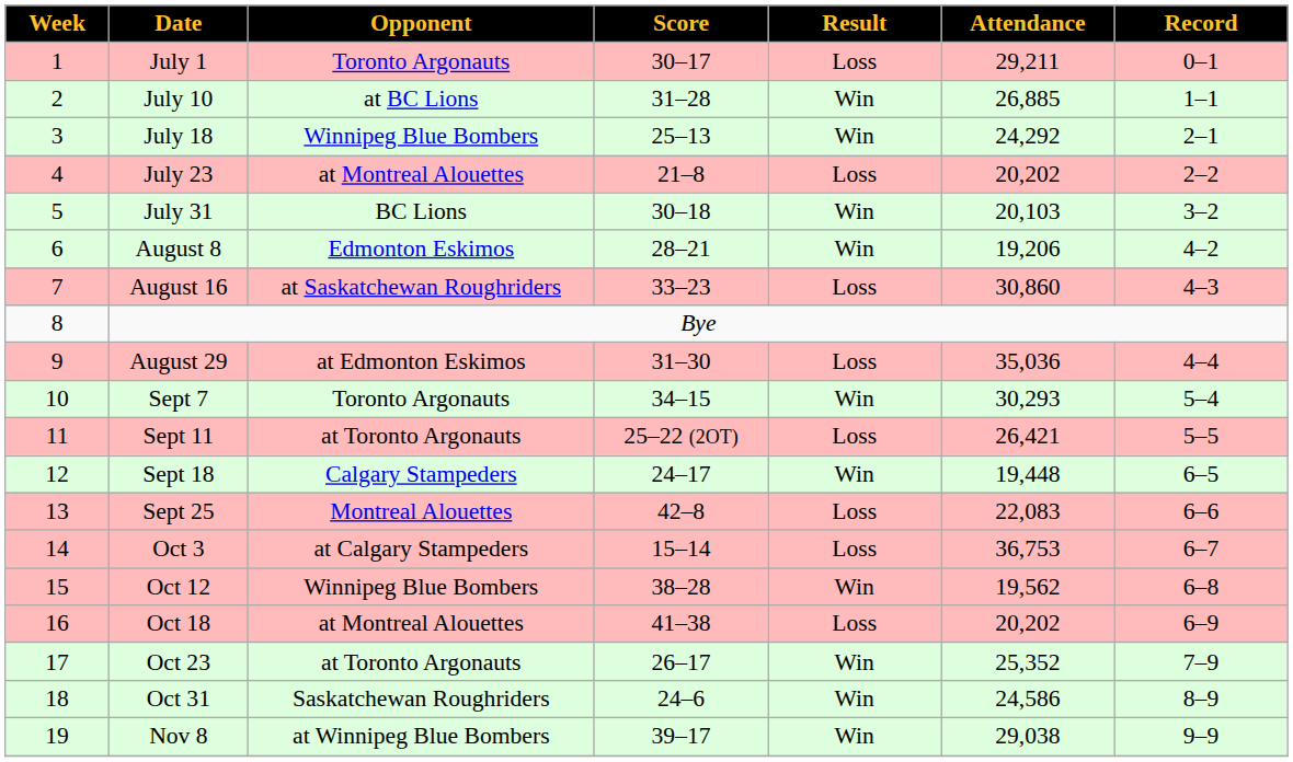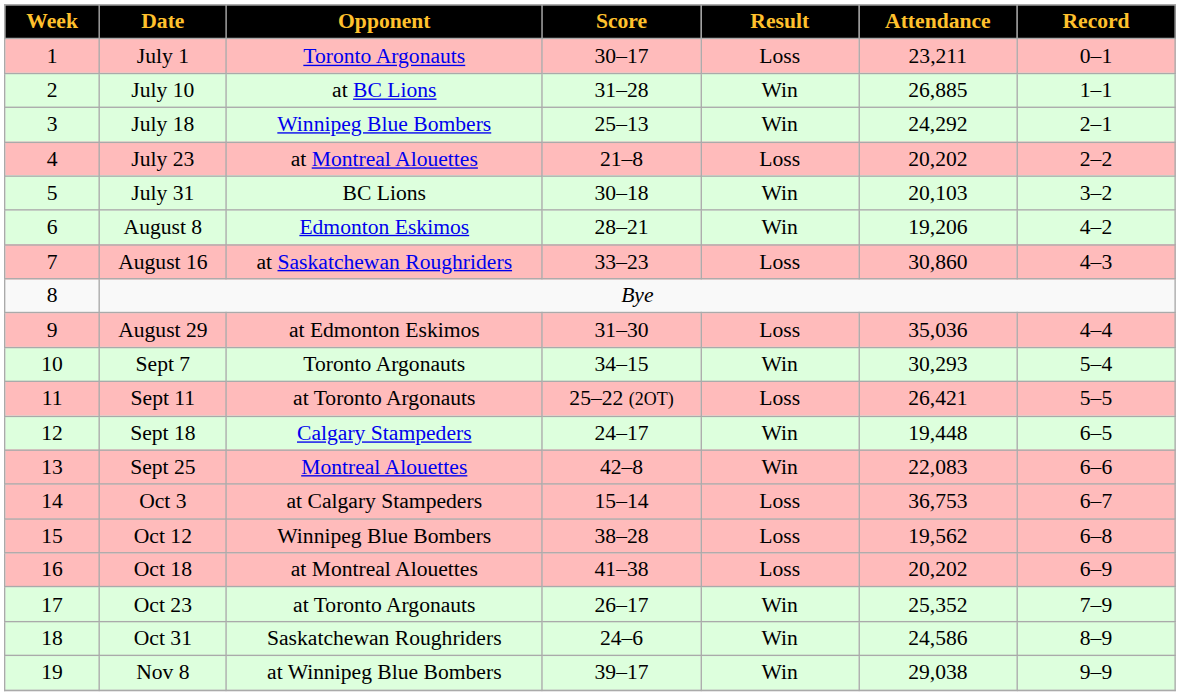 <table class="wikitable sortable">
 <tr>
 <th style="background:black;color:#FFC12D;"  width="6%">Week</th>
 <th style="background:black;color:#FFC12D;"  width="8%">Date</th>
 <th style="background:black;color:#FFC12D;"  width="20%">Opponent</th>
 <th style="background:black;color:#FFC12D;"  width="10%">Score</th>
 <th style="background:black;color:#FFC12D;"  width="10%">Result</th>
 <th style="background:black;color:#FFC12D;"  width="10%">Attendance</th>
 <th style="background:black;color:#FFC12D;"  width="10%">Record</th>
 </tr>
 <tr align="center" bgcolor="#ffbbbb">
 <td>1</td>
 <td>July 1</td>
 <td><a href='#'>Toronto Argonauts</a></td>
 <td>30–17</td>
 <td>Loss</td>
-<td>29,211</td>
+<td>23,211</td>
 <td>0–1</td>
 </tr>
 <tr align="center" bgcolor="#ddffdd">
 <td>2</td>
 <td>July 10</td>
 <td>at <a href='#'>BC Lions</a></td>
 <td>31–28</td>
 <td>Win</td>
 <td>26,885</td>
 <td>1–1</td>
 </tr>
 <tr align="center" bgcolor="#ddffdd">
 <td>3</td>
 <td>July 18</td>
 <td><a href='#'>Winnipeg Blue Bombers</a></td>
 <td>25–13</td>
 <td>Win</td>
 <td>24,292</td>
 <td>2–1</td>
 </tr>
 <tr align="center" bgcolor="#ffbbbb">
 <td>4</td>
 <td>July 23</td>
 <td>at <a href='#'>Montreal Alouettes</a></td>
 <td>21–8</td>
 <td>Loss</td>
 <td>20,202</td>
 <td>2–2</td>
 </tr>
 <tr align="center" bgcolor="#ddffdd">
 <td>5</td>
 <td>July 31</td>
 <td>BC Lions</td>
 <td>30–18</td>
 <td>Win</td>
 <td>20,103</td>
 <td>3–2</td>
 </tr>
 <tr align="center" bgcolor="#ddffdd">
 <td>6</td>
 <td>August 8</td>
 <td><a href='#'>Edmonton Eskimos</a></td>
 <td>28–21</td>
 <td>Win</td>
 <td>19,206</td>
 <td>4–2</td>
 </tr>
 <tr align="center" bgcolor="#ffbbbb">
 <td>7</td>
 <td>August 16</td>
 <td>at <a href='#'>Saskatchewan Roughriders</a></td>
 <td>33–23</td>
 <td>Loss</td>
 <td>30,860</td>
 <td>4–3</td>
 </tr>
 <tr align="center">
 <td>8</td>
 <td colSpan=56 align="center"><em>Bye</em></td>
 </tr>
 <tr align="center" bgcolor="#ffbbbb">
 <td>9</td>
 <td>August 29</td>
 <td>at Edmonton Eskimos</td>
 <td>31–30</td>
 <td>Loss</td>
 <td>35,036</td>
 <td>4–4</td>
 </tr>
 <tr align="center" bgcolor="#ddffdd">
 <td>10</td>
 <td>Sept 7</td>
 <td>Toronto Argonauts</td>
 <td>34–15</td>
 <td>Win</td>
 <td>30,293</td>
 <td>5–4</td>
 </tr>
 <tr align="center" bgcolor="#ffbbbb">
 <td>11</td>
 <td>Sept 11</td>
 <td>at Toronto Argonauts</td>
 <td>25–22 <small>(2OT)</small></td>
 <td>Loss</td>
 <td>26,421</td>
 <td>5–5</td>
 </tr>
 <tr align="center" bgcolor="#ddffdd">
 <td>12</td>
 <td>Sept 18</td>
 <td><a href='#'>Calgary Stampeders</a></td>
 <td>24–17</td>
 <td>Win</td>
 <td>19,448</td>
 <td>6–5</td>
 </tr>
 <tr align="center" bgcolor="#ffbbbb">
 <td>13</td>
 <td>Sept 25</td>
 <td><a href='#'>Montreal Alouettes</a></td>
 <td>42–8</td>
-<td>Loss</td>
+<td>Win</td>
 <td>22,083</td>
 <td>6–6</td>
 </tr>
 <tr align="center" bgcolor="#ffbbbb">
 <td>14</td>
 <td>Oct 3</td>
 <td>at Calgary Stampeders</td>
 <td>15–14</td>
 <td>Loss</td>
 <td>36,753</td>
 <td>6–7</td>
 </tr>
 <tr align="center" bgcolor="#ffbbbb">
 <td>15</td>
 <td>Oct 12</td>
 <td>Winnipeg Blue Bombers</td>
 <td>38–28</td>
-<td>Win</td>
+<td>Loss</td>
 <td>19,562</td>
 <td>6–8</td>
 </tr>
 <tr align="center" bgcolor="#ffbbbb">
 <td>16</td>
 <td>Oct 18</td>
 <td>at Montreal Alouettes</td>
 <td>41–38</td>
 <td>Loss</td>
 <td>20,202</td>
 <td>6–9</td>
 </tr>
 <tr align="center" bgcolor="#ddffdd">
 <td>17</td>
 <td>Oct 23</td>
 <td>at Toronto Argonauts</td>
 <td>26–17</td>
 <td>Win</td>
 <td>25,352</td>
 <td>7–9</td>
 </tr>
 <tr align="center" bgcolor="#ddffdd">
 <td>18</td>
 <td>Oct 31</td>
 <td>Saskatchewan Roughriders</td>
 <td>24–6</td>
 <td>Win</td>
 <td>24,586</td>
 <td>8–9</td>
 </tr>
 <tr align="center" bgcolor="#ddffdd">
 <td>19</td>
 <td>Nov 8</td>
 <td>at Winnipeg Blue Bombers</td>
 <td>39–17</td>
 <td>Win</td>
 <td>29,038</td>
 <td>9–9</td>
 </tr>
 <tr>
 </tr>
 </table>
